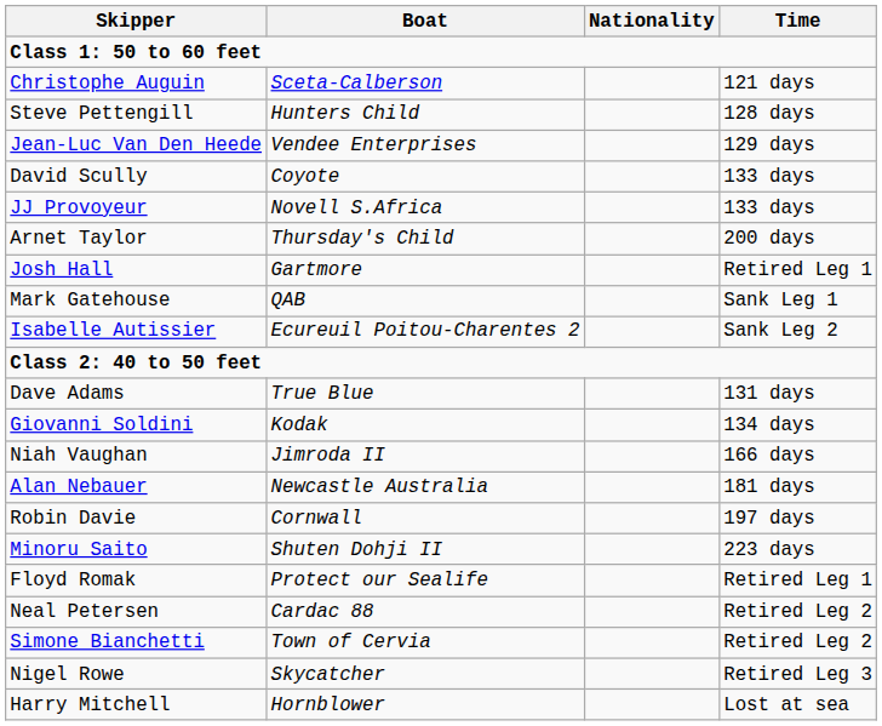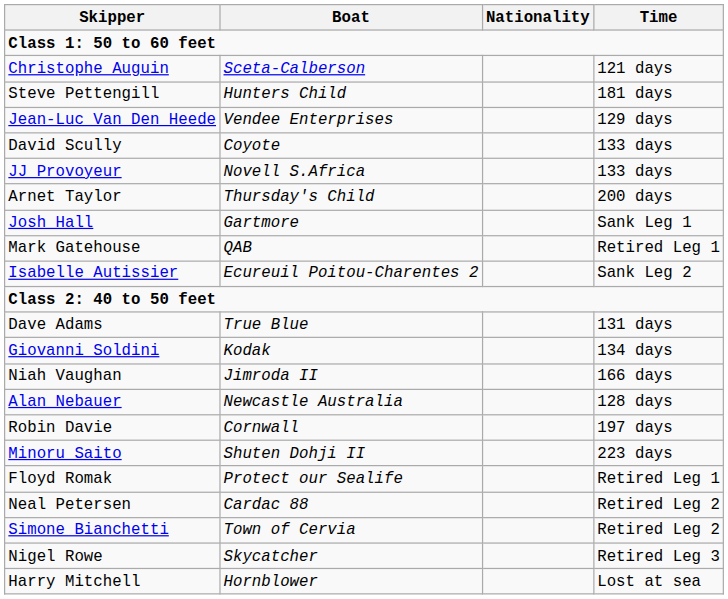 <table class="wikitable">
 <tr>
 <th>Skipper</th>
 <th>Boat</th>
 <th>Nationality</th>
 <th>Time</th>
 </tr>
 <tr>
 <td colspan=4><strong>Class 1: 50 to 60 feet</strong></td>
 </tr>
 <tr>
 <td><a href='#'>Christophe Auguin</a></td>
 <td><em><a href='#'>Sceta-Calberson</a></em></td>
 <td></td>
 <td>121 days</td>
 </tr>
 <tr>
 <td>Steve Pettengill</td>
 <td><em>Hunters Child</em></td>
 <td></td>
-<td>128 days</td>
+<td>181 days</td>
 </tr>
 <tr>
 <td><a href='#'>Jean-Luc Van Den Heede</a></td>
 <td><em>Vendee Enterprises</em></td>
 <td></td>
 <td>129 days</td>
 </tr>
 <tr>
 <td>David Scully</td>
 <td><em>Coyote</em></td>
 <td></td>
 <td>133 days</td>
 </tr>
 <tr>
 <td><a href='#'>JJ Provoyeur</a></td>
 <td><em>Novell S.Africa</em></td>
 <td></td>
 <td>133 days</td>
 </tr>
 <tr>
 <td>Arnet Taylor</td>
 <td><em>Thursday's Child</em></td>
 <td></td>
 <td>200 days</td>
 </tr>
 <tr>
 <td><a href='#'>Josh Hall</a></td>
 <td><em>Gartmore</em></td>
 <td></td>
-<td>Retired Leg 1</td>
+<td>Sank Leg 1</td>
 </tr>
 <tr>
 <td>Mark Gatehouse</td>
 <td><em>QAB</em></td>
 <td></td>
-<td>Sank Leg 1</td>
+<td>Retired Leg 1</td>
 </tr>
 <tr>
 <td><a href='#'>Isabelle Autissier</a></td>
 <td><em>Ecureuil Poitou-Charentes 2</em></td>
 <td></td>
 <td>Sank Leg 2</td>
 </tr>
 <tr>
 <td colspan=4><strong>Class 2: 40 to 50 feet</strong></td>
 </tr>
 <tr>
 <td>Dave Adams</td>
 <td><em>True Blue</em></td>
 <td></td>
 <td>131 days</td>
 </tr>
 <tr>
 <td><a href='#'>Giovanni Soldini</a></td>
 <td><em>Kodak</em></td>
 <td></td>
 <td>134 days</td>
 </tr>
 <tr>
 <td>Niah Vaughan</td>
 <td><em>Jimroda II</em></td>
 <td></td>
 <td>166 days</td>
 </tr>
 <tr>
 <td><a href='#'>Alan Nebauer</a></td>
 <td><em>Newcastle Australia</em></td>
 <td></td>
-<td>181 days</td>
+<td>128 days</td>
 </tr>
 <tr>
 <td>Robin Davie</td>
 <td><em>Cornwall</em></td>
 <td></td>
 <td>197 days</td>
 </tr>
 <tr>
 <td><a href='#'>Minoru Saito</a></td>
 <td><em>Shuten Dohji II</em></td>
 <td></td>
 <td>223 days</td>
 </tr>
 <tr>
 <td>Floyd Romak</td>
 <td><em>Protect our Sealife</em></td>
 <td></td>
 <td>Retired Leg 1</td>
 </tr>
 <tr>
 <td>Neal Petersen</td>
 <td><em>Cardac 88</em></td>
 <td></td>
 <td>Retired Leg 2</td>
 </tr>
 <tr>
 <td><a href='#'>Simone Bianchetti</a></td>
 <td><em>Town of Cervia</em></td>
 <td></td>
 <td>Retired Leg 2</td>
 </tr>
 <tr>
 <td>Nigel Rowe</td>
 <td><em>Skycatcher</em></td>
 <td></td>
 <td>Retired Leg 3</td>
 </tr>
 <tr>
 <td>Harry Mitchell</td>
 <td><em>Hornblower</em></td>
 <td></td>
 <td>Lost at sea</td>
 </tr>
 </table>
